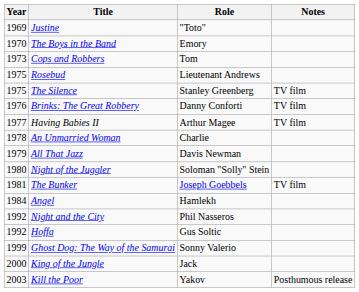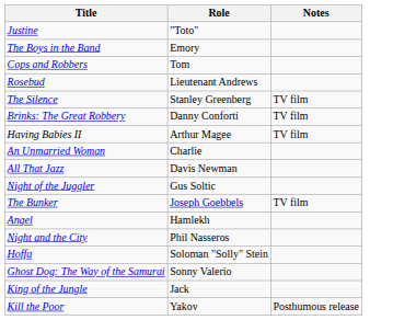 <table class="wikitable sortable">
 <tr>
-<th>Year</th>
 <th>Title</th>
 <th>Role</th>
 <th class="unsortable">Notes</th>
 </tr>
 <tr>
-<td>1969</td>
 <td><em><a href='#'>Justine</a></em></td>
 <td>"Toto"</td>
 <td></td>
 </tr>
 <tr>
-<td>1970</td>
 <td><em><a href='#'>The Boys in the Band</a></em></td>
 <td>Emory</td>
 <td></td>
 </tr>
 <tr>
-<td>1973</td>
 <td><em><a href='#'>Cops and Robbers</a></em></td>
 <td>Tom</td>
 <td></td>
 </tr>
 <tr>
-<td>1975</td>
 <td><em><a href='#'>Rosebud</a></em></td>
 <td>Lieutenant Andrews</td>
 <td></td>
 </tr>
 <tr>
-<td>1975</td>
 <td><em><a href='#'>The Silence</a></em></td>
 <td>Stanley Greenberg</td>
 <td>TV film</td>
 </tr>
 <tr>
-<td>1976</td>
 <td><em><a href='#'>Brinks: The Great Robbery</a></em></td>
 <td>Danny Conforti</td>
 <td>TV film</td>
 </tr>
 <tr>
-<td>1977</td>
 <td><em>Having Babies II</em></td>
 <td>Arthur Magee</td>
 <td>TV film</td>
 </tr>
 <tr>
-<td>1978</td>
 <td><em><a href='#'>An Unmarried Woman</a></em></td>
 <td>Charlie</td>
 <td></td>
 </tr>
 <tr>
-<td>1979</td>
 <td><em><a href='#'>All That Jazz</a></em></td>
 <td>Davis Newman</td>
 <td></td>
 </tr>
 <tr>
-<td>1980</td>
 <td><em><a href='#'>Night of the Juggler</a></em></td>
-<td>Soloman "Solly" Stein</td>
+<td>Gus Soltic</td>
 <td></td>
 </tr>
 <tr>
-<td>1981</td>
 <td><em><a href='#'>The Bunker</a></em></td>
 <td><a href='#'>Joseph Goebbels</a></td>
 <td>TV film</td>
 </tr>
 <tr>
-<td>1984</td>
 <td><em><a href='#'>Angel</a></em></td>
 <td>Hamlekh</td>
 <td></td>
 </tr>
 <tr>
-<td>1992</td>
 <td><em><a href='#'>Night and the City</a></em></td>
 <td>Phil Nasseros</td>
 <td></td>
 </tr>
 <tr>
-<td>1992</td>
 <td><em><a href='#'>Hoffa</a></em></td>
-<td>Gus Soltic</td>
+<td>Soloman "Solly" Stein</td>
 <td></td>
 </tr>
 <tr>
-<td>1999</td>
 <td><em><a href='#'>Ghost Dog: The Way of the Samurai</a></em></td>
 <td>Sonny Valerio</td>
 <td></td>
 </tr>
 <tr>
-<td>2000</td>
 <td><em><a href='#'>King of the Jungle</a></em></td>
 <td>Jack</td>
 <td></td>
 </tr>
 <tr>
-<td>2003</td>
 <td><em><a href='#'>Kill the Poor</a></em></td>
 <td>Yakov</td>
 <td>Posthumous release</td>
 </tr>
 </table>
